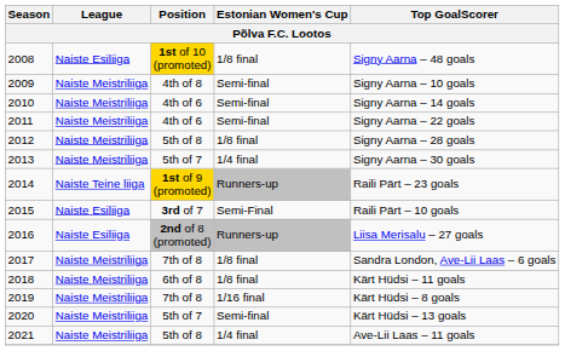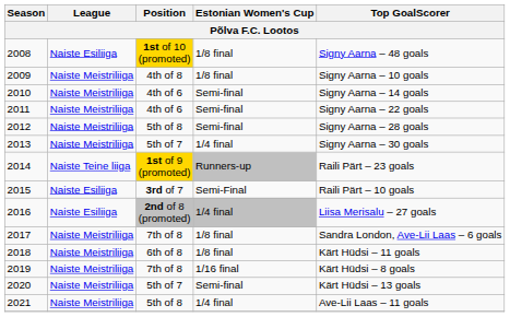 <table class="wikitable">
 <tr>
 <th>Season</th>
 <th>League</th>
 <th>Position</th>
 <th>Estonian Women's Cup</th>
 <th>Top GoalScorer</th>
 </tr>
 <tr>
 <th colspan="6">Põlva F.C. Lootos</th>
 </tr>
 <tr>
 <td>2008</td>
 <td><a href='#'>Naiste Esiliiga</a></td>
 <td style="background:gold; text-align:center;"><strong>1st</strong> of 10<br>(promoted)</td>
 <td>1/8 final</td>
 <td><a href='#'>Signy Aarna</a> – 48 goals</td>
 </tr>
 <tr>
 <td>2009</td>
 <td><a href='#'>Naiste Meistriliiga</a></td>
 <td style="text-align:center;">4th of 8</td>
-<td>Semi-final</td>
+<td>1/8 final</td>
 <td>Signy Aarna – 10 goals</td>
 </tr>
 <tr>
 <td>2010</td>
 <td><a href='#'>Naiste Meistriliiga</a></td>
 <td style="text-align:center;">4th of 6</td>
 <td>Semi-final</td>
 <td>Signy Aarna – 14 goals</td>
 </tr>
 <tr>
 <td>2011</td>
 <td><a href='#'>Naiste Meistriliiga</a></td>
 <td style="text-align:center;">4th of 6</td>
 <td>Semi-final</td>
 <td>Signy Aarna – 22 goals</td>
 </tr>
 <tr>
 <td>2012</td>
 <td><a href='#'>Naiste Meistriliiga</a></td>
 <td style="text-align:center;">5th of 8</td>
-<td>1/8 final</td>
+<td>Semi-final</td>
 <td>Signy Aarna – 28 goals</td>
 </tr>
 <tr>
 <td>2013</td>
 <td><a href='#'>Naiste Meistriliiga</a></td>
 <td style="text-align:center;">5th of 7</td>
 <td>1/4 final</td>
 <td>Signy Aarna – 30 goals</td>
 </tr>
 <tr>
 <td>2014</td>
 <td><a href='#'>Naiste Teine liiga</a></td>
 <td style="background:gold; text-align:center;"><strong>1st</strong> of 9<br>(promoted)</td>
 <td style="background:silver;">Runners-up</td>
 <td>Raili Pärt – 23 goals</td>
 </tr>
 <tr>
 <td>2015</td>
 <td><a href='#'>Naiste Esiliiga</a></td>
 <td style="background:bronze; text-align:center;"><strong>3rd</strong> of 7<br></td>
 <td>Semi-Final</td>
 <td>Raili Pärt – 10 goals</td>
 </tr>
 <tr>
 <td>2016</td>
 <td><a href='#'>Naiste Esiliiga</a></td>
 <td style="background:silver; text-align:center;"><strong>2nd</strong> of 8<br>(promoted)</td>
-<td style="background:silver;">Runners-up</td>
+<td style="background:silver;">1/4 final</td>
 <td><a href='#'>Liisa Merisalu</a> – 27 goals</td>
 </tr>
 <tr>
 <td>2017</td>
 <td><a href='#'>Naiste Meistriliiga</a></td>
 <td style="text-align:center;">7th of 8</td>
 <td>1/8 final</td>
 <td>Sandra London, <a href='#'>Ave-Lii Laas</a> – 6 goals</td>
 </tr>
 <tr>
 <td>2018</td>
 <td><a href='#'>Naiste Meistriliiga</a></td>
 <td style="text-align:center;">6th of 8</td>
 <td>1/8 final</td>
 <td>Kärt Hüdsi – 11 goals</td>
 </tr>
 <tr>
 <td>2019</td>
 <td><a href='#'>Naiste Meistriliiga</a></td>
 <td style="text-align:center;">7th of 8</td>
 <td>1/16 final</td>
 <td>Kärt Hüdsi – 8 goals</td>
 </tr>
 <tr>
 <td>2020</td>
 <td><a href='#'>Naiste Meistriliiga</a></td>
 <td style="text-align:center;">5th of 7</td>
 <td>Semi-final</td>
 <td>Kärt Hüdsi – 13 goals</td>
 </tr>
 <tr>
 <td>2021</td>
 <td><a href='#'>Naiste Meistriliiga</a></td>
 <td style="text-align:center;">5th of 8</td>
 <td>1/4 final</td>
 <td>Ave-Lii Laas – 11 goals</td>
 </tr>
 <tr>
 </tr>
 </table>
